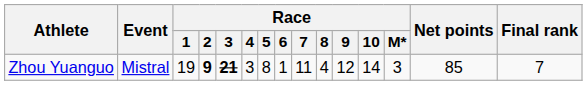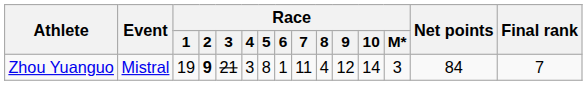 <table class="wikitable" style="font-size:90%">
 <tr>
 <th rowspan=2>Athlete</th>
 <th rowspan=2>Event</th>
 <th colspan=11>Race</th>
 <th rowspan=2>Net points</th>
 <th rowspan=2>Final rank</th>
 </tr>
 <tr style="font-size:95%">
 <th>1</th>
 <th>2</th>
 <th>3</th>
 <th>4</th>
 <th>5</th>
 <th>6</th>
 <th>7</th>
 <th>8</th>
 <th>9</th>
 <th>10</th>
 <th>M*</th>
 </tr>
 <tr align=center>
 <td align=left><a href='#'>Zhou Yuanguo</a></td>
 <td align=left><a href='#'>Mistral</a></td>
 <td>19</td>
 <td><strong>9</strong></td>
-<td><strong><s>21</s></strong></td>
+<td><s>21</s></td>
 <td>3</td>
 <td>8</td>
 <td>1</td>
 <td>11</td>
 <td>4</td>
 <td>12</td>
 <td>14</td>
 <td>3</td>
-<td>85</td>
+<td>84</td>
 <td>7</td>
 </tr>
 </table>
